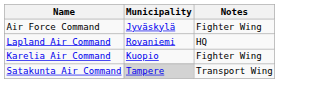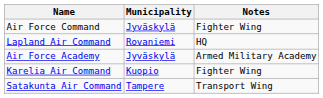 <table class="wikitable">
 <tr>
 <th>Name</th>
 <th>Municipality</th>
 <th>Notes</th>
 </tr>
 <tr>
 <td>Air Force Command</td>
 <td><a href='#'>Jyväskylä</a></td>
 <td>Fighter Wing</td>
 </tr>
 <tr>
 <td><a href='#'>Lapland Air Command</a></td>
 <td><a href='#'>Rovaniemi</a></td>
 <td>HQ</td>
 </tr>
 <tr>
+<td><a href='#'>Air Force Academy</a></td>
+<td><a href='#'>Jyväskylä</a></td>
+<td>Armed Military Academy</td>
+</tr>
+<tr>
 <td><a href='#'>Karelia Air Command</a></td>
 <td><a href='#'>Kuopio</a></td>
 <td>Fighter Wing</td>
 </tr>
 <tr>
 <td><a href='#'>Satakunta Air Command</a></td>
-<td style="background: lightgrey;"><a href='#'>Tampere</a></td>
+<td><a href='#'>Tampere</a></td>
 <td>Transport Wing</td>
 </tr>
 </table>
